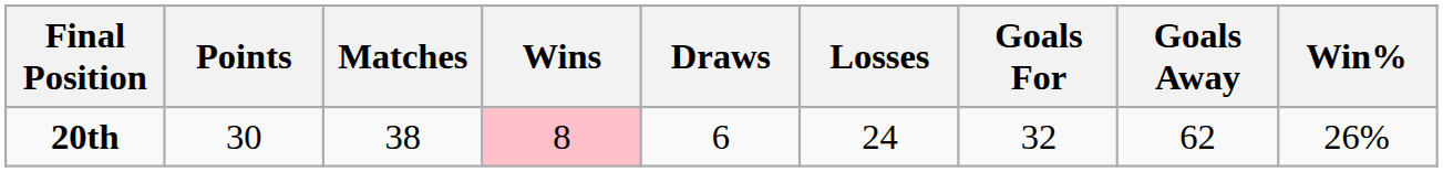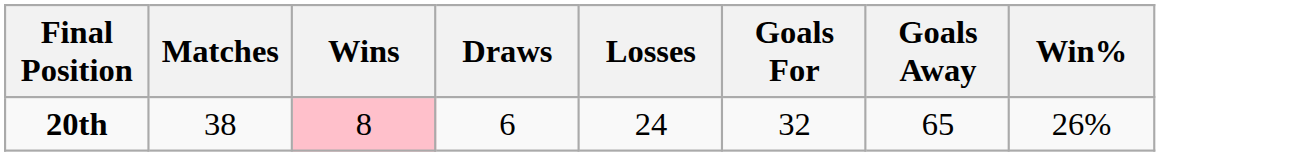 <table class="wikitable" style="font-size: 95%; text-align: center;">
 <tr>
 <th width=60>Final Position</th>
-<th width=60>Points</th>
 <th width=60>Matches</th>
 <th width=60>Wins</th>
 <th width=60>Draws</th>
 <th width=60>Losses</th>
 <th width=60>Goals For</th>
 <th width=60>Goals Away</th>
 <th width=60>Win%</th>
 </tr>
 <tr>
 <td><strong>20th</strong></td>
-<td>30</td>
 <td>38</td>
 <td style="background: pink;">8</td>
 <td>6</td>
 <td>24</td>
 <td>32</td>
-<td>62</td>
+<td>65</td>
 <td>26%</td>
 </tr>
 </table>
